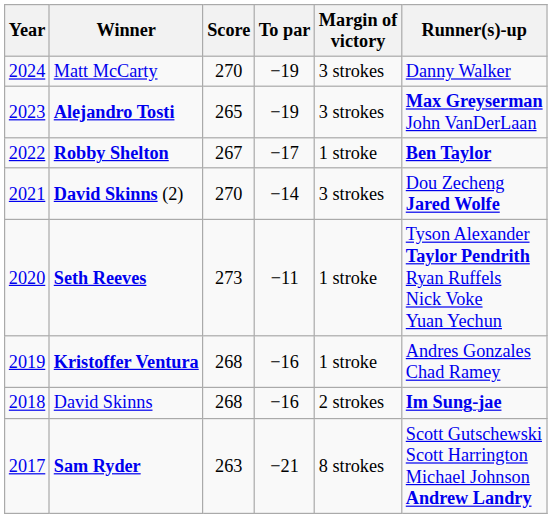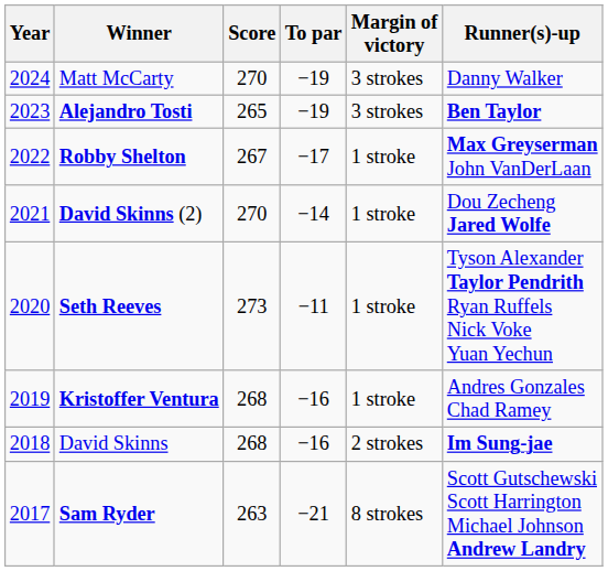 <table class=wikitable style=font-size:95%>
 <tr>
 <th>Year</th>
 <th>Winner</th>
 <th>Score</th>
 <th>To par</th>
 <th>Margin of<br>victory</th>
 <th>Runner(s)-up</th>
 </tr>
 <tr>
 <td><a href='#'>2024</a></td>
 <td> <a href='#'>Matt McCarty</a></td>
 <td align=center>270</td>
 <td align=center>−19</td>
 <td>3 strokes</td>
 <td> <a href='#'>Danny Walker</a></td>
 </tr>
 <tr>
 <td><a href='#'>2023</a></td>
 <td> <strong><a href='#'>Alejandro Tosti</a></strong></td>
 <td align=center>265</td>
 <td align=center>−19</td>
 <td>3 strokes</td>
-<td> <strong><a href='#'>Max Greyserman</a></strong><br> <a href='#'>John VanDerLaan</a></td>
+<td> <strong><a href='#'>Ben Taylor</a></strong></td>
 </tr>
 <tr>
 <td><a href='#'>2022</a></td>
 <td> <strong><a href='#'>Robby Shelton</a></strong></td>
 <td align=center>267</td>
 <td align=center>−17</td>
 <td>1 stroke</td>
-<td> <strong><a href='#'>Ben Taylor</a></strong></td>
+<td> <strong><a href='#'>Max Greyserman</a></strong><br> <a href='#'>John VanDerLaan</a></td>
 </tr>
 <tr>
 <td><a href='#'>2021</a></td>
 <td> <strong><a href='#'>David Skinns</a></strong> (2)</td>
 <td align=center>270</td>
 <td align=center>−14</td>
-<td>3 strokes</td>
+<td>1 stroke</td>
 <td> <a href='#'>Dou Zecheng</a><br> <strong><a href='#'>Jared Wolfe</a></strong></td>
 </tr>
 <tr>
 <td><a href='#'>2020</a></td>
 <td> <strong><a href='#'>Seth Reeves</a></strong></td>
 <td align=center>273</td>
 <td align=center>−11</td>
 <td>1 stroke</td>
 <td> <a href='#'>Tyson Alexander</a><br> <strong><a href='#'>Taylor Pendrith</a></strong><br> <a href='#'>Ryan Ruffels</a><br> <a href='#'>Nick Voke</a><br> <a href='#'>Yuan Yechun</a></td>
 </tr>
 <tr>
 <td><a href='#'>2019</a></td>
 <td> <strong><a href='#'>Kristoffer Ventura</a></strong></td>
 <td align=center>268</td>
 <td align=center>−16</td>
 <td>1 stroke</td>
 <td> <a href='#'>Andres Gonzales</a><br> <a href='#'>Chad Ramey</a></td>
 </tr>
 <tr>
 <td><a href='#'>2018</a></td>
 <td> <a href='#'>David Skinns</a></td>
 <td align=center>268</td>
 <td align=center>−16</td>
 <td>2 strokes</td>
 <td> <strong><a href='#'>Im Sung-jae</a></strong></td>
 </tr>
 <tr>
 <td><a href='#'>2017</a></td>
 <td> <strong><a href='#'>Sam Ryder</a></strong></td>
 <td align=center>263</td>
 <td align=center>−21</td>
 <td>8 strokes</td>
 <td> <a href='#'>Scott Gutschewski</a><br> <a href='#'>Scott Harrington</a><br> <a href='#'>Michael Johnson</a><br> <strong><a href='#'>Andrew Landry</a></strong></td>
 </tr>
 </table>
